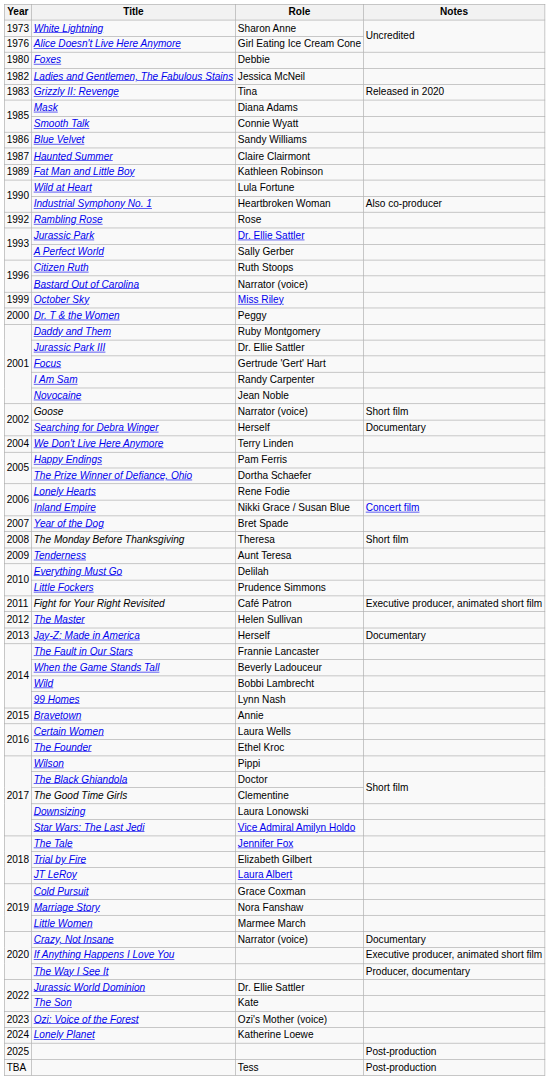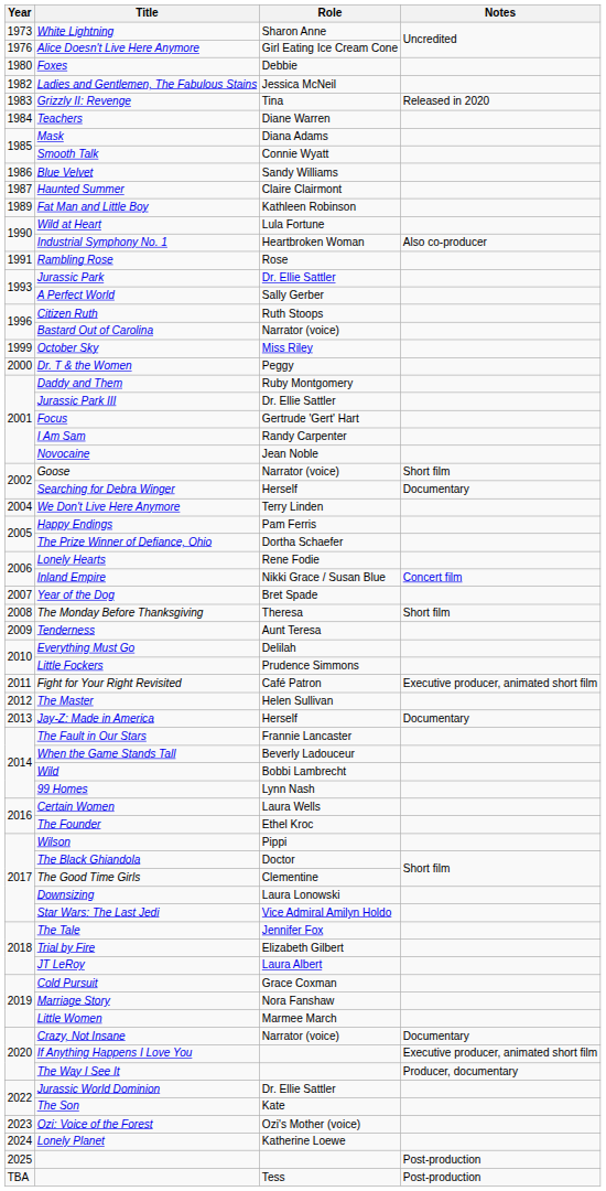 <table class="wikitable sortable">
 <tr>
 <th>Year</th>
 <th>Title</th>
 <th>Role</th>
 <th class="unsortable">Notes</th>
 </tr>
 <tr>
 <td>1973</td>
 <td><em><a href='#'>White Lightning</a></em></td>
 <td>Sharon Anne</td>
 <td rowspan="2">Uncredited</td>
 </tr>
 <tr>
 <td>1976</td>
 <td><em><a href='#'>Alice Doesn't Live Here Anymore</a></em></td>
 <td>Girl Eating Ice Cream Cone</td>
 </tr>
 <tr>
 <td>1980</td>
 <td><em><a href='#'>Foxes</a></em></td>
 <td>Debbie</td>
 <td></td>
 </tr>
 <tr>
 <td>1982</td>
 <td><em><a href='#'>Ladies and Gentlemen, The Fabulous Stains</a></em></td>
 <td>Jessica McNeil</td>
 <td></td>
 </tr>
 <tr>
 <td>1983</td>
 <td><em><a href='#'>Grizzly II: Revenge</a></em></td>
 <td>Tina</td>
 <td>Released in 2020</td>
+</tr>
+<tr>
+<td>1984</td>
+<td><em><a href='#'>Teachers</a></em></td>
+<td>Diane Warren</td>
+<td></td>
 </tr>
 <tr>
 <td rowspan="2">1985</td>
 <td><em><a href='#'>Mask</a></em></td>
 <td>Diana Adams</td>
 <td></td>
 </tr>
 <tr>
 <td><em><a href='#'>Smooth Talk</a></em></td>
 <td>Connie Wyatt</td>
 <td></td>
 </tr>
 <tr>
 <td>1986</td>
 <td><em><a href='#'>Blue Velvet</a></em></td>
 <td>Sandy Williams</td>
 <td></td>
 </tr>
 <tr>
 <td>1987</td>
 <td><em><a href='#'>Haunted Summer</a></em></td>
 <td>Claire Clairmont</td>
 <td></td>
 </tr>
 <tr>
 <td>1989</td>
 <td><em><a href='#'>Fat Man and Little Boy</a></em></td>
 <td>Kathleen Robinson</td>
 <td></td>
 </tr>
 <tr>
 <td rowspan="2">1990</td>
 <td><em><a href='#'>Wild at Heart</a></em></td>
 <td>Lula Fortune</td>
 <td></td>
 </tr>
 <tr>
 <td><em><a href='#'>Industrial Symphony No. 1</a></em></td>
 <td>Heartbroken Woman</td>
 <td>Also co-producer</td>
 </tr>
 <tr>
-<td>1992</td>
+<td>1991</td>
 <td><em><a href='#'>Rambling Rose</a></em></td>
 <td>Rose</td>
 <td></td>
 </tr>
 <tr>
 <td rowspan="2">1993</td>
 <td><em><a href='#'>Jurassic Park</a></em></td>
 <td><a href='#'>Dr. Ellie Sattler</a></td>
 <td></td>
 </tr>
 <tr>
 <td><em><a href='#'>A Perfect World</a></em></td>
 <td>Sally Gerber</td>
 <td></td>
 </tr>
 <tr>
 <td rowspan="2">1996</td>
 <td><em><a href='#'>Citizen Ruth</a></em></td>
 <td>Ruth Stoops</td>
 <td></td>
 </tr>
 <tr>
 <td><em><a href='#'>Bastard Out of Carolina</a></em></td>
 <td>Narrator (voice)</td>
 <td></td>
 </tr>
 <tr>
 <td>1999</td>
 <td><em><a href='#'>October Sky</a></em></td>
 <td><a href='#'>Miss Riley</a></td>
 <td></td>
 </tr>
 <tr>
 <td>2000</td>
 <td><em><a href='#'>Dr. T & the Women</a></em></td>
 <td>Peggy</td>
 <td></td>
 </tr>
 <tr>
 <td rowspan="5">2001</td>
 <td><em><a href='#'>Daddy and Them</a></em></td>
 <td>Ruby Montgomery</td>
 <td></td>
 </tr>
 <tr>
 <td><em><a href='#'>Jurassic Park III</a></em></td>
 <td>Dr. Ellie Sattler</td>
 <td></td>
 </tr>
 <tr>
 <td><em><a href='#'>Focus</a></em></td>
 <td>Gertrude 'Gert' Hart</td>
 <td></td>
 </tr>
 <tr>
 <td><em><a href='#'>I Am Sam</a></em></td>
 <td>Randy Carpenter</td>
 <td></td>
 </tr>
 <tr>
 <td><em><a href='#'>Novocaine</a></em></td>
 <td>Jean Noble</td>
 <td></td>
 </tr>
 <tr>
 <td rowspan="2">2002</td>
 <td><em>Goose</em></td>
 <td>Narrator (voice)</td>
 <td>Short film</td>
 </tr>
 <tr>
 <td><em><a href='#'>Searching for Debra Winger</a></em></td>
 <td>Herself</td>
 <td>Documentary</td>
 </tr>
 <tr>
 <td>2004</td>
 <td><em><a href='#'>We Don't Live Here Anymore</a></em></td>
 <td>Terry Linden</td>
 <td></td>
 </tr>
 <tr>
 <td rowspan="2">2005</td>
 <td><em><a href='#'>Happy Endings</a></em></td>
 <td>Pam Ferris</td>
 <td></td>
 </tr>
 <tr>
 <td><em><a href='#'>The Prize Winner of Defiance, Ohio</a></em></td>
 <td>Dortha Schaefer</td>
 <td></td>
 </tr>
 <tr>
 <td rowspan="2">2006</td>
 <td><em><a href='#'>Lonely Hearts</a></em></td>
 <td>Rene Fodie</td>
 <td></td>
 </tr>
 <tr>
 <td><em><a href='#'>Inland Empire</a></em></td>
 <td>Nikki Grace / Susan Blue</td>
 <td><a href='#'>Concert film</a></td>
 </tr>
 <tr>
 <td>2007</td>
 <td><em><a href='#'>Year of the Dog</a></em></td>
 <td>Bret Spade</td>
 <td></td>
 </tr>
 <tr>
 <td>2008</td>
 <td><em>The Monday Before Thanksgiving</em></td>
 <td>Theresa</td>
 <td>Short film</td>
 </tr>
 <tr>
 <td>2009</td>
 <td><em><a href='#'>Tenderness</a></em></td>
 <td>Aunt Teresa</td>
 <td></td>
 </tr>
 <tr>
 <td rowspan="2">2010</td>
 <td><em><a href='#'>Everything Must Go</a></em></td>
 <td>Delilah</td>
 <td></td>
 </tr>
 <tr>
 <td><em><a href='#'>Little Fockers</a></em></td>
 <td>Prudence Simmons</td>
 <td></td>
 </tr>
 <tr>
 <td>2011</td>
 <td><em>Fight for Your Right Revisited</em></td>
 <td>Café Patron</td>
 <td>Executive producer, animated short film</td>
 </tr>
 <tr>
 <td>2012</td>
 <td><em><a href='#'>The Master</a></em></td>
 <td>Helen Sullivan</td>
 <td></td>
 </tr>
 <tr>
 <td>2013</td>
 <td><em><a href='#'>Jay-Z: Made in America</a></em></td>
 <td>Herself</td>
 <td>Documentary</td>
 </tr>
 <tr>
 <td rowspan="4">2014</td>
 <td><em><a href='#'>The Fault in Our Stars</a></em></td>
 <td>Frannie Lancaster</td>
 <td></td>
 </tr>
 <tr>
 <td><em><a href='#'>When the Game Stands Tall</a></em></td>
 <td>Beverly Ladouceur</td>
 <td></td>
 </tr>
 <tr>
 <td><em><a href='#'>Wild</a></em></td>
 <td>Bobbi Lambrecht</td>
 <td></td>
 </tr>
 <tr>
 <td><em><a href='#'>99 Homes</a></em></td>
 <td>Lynn Nash</td>
 <td></td>
 </tr>
 <tr>
-<td>2015</td>
-<td><em><a href='#'>Bravetown</a></em></td>
-<td>Annie</td>
-<td></td>
-</tr>
-<tr>
 <td rowspan="2">2016</td>
 <td><em><a href='#'>Certain Women</a></em></td>
 <td>Laura Wells</td>
 <td></td>
 </tr>
 <tr>
 <td><em><a href='#'>The Founder</a></em></td>
 <td>Ethel Kroc</td>
 <td></td>
 </tr>
 <tr>
 <td rowspan="5">2017</td>
 <td><em><a href='#'>Wilson</a></em></td>
 <td>Pippi</td>
 <td></td>
 </tr>
 <tr>
 <td><em><a href='#'>The Black Ghiandola</a></em></td>
 <td>Doctor</td>
 <td rowspan="2">Short film</td>
 </tr>
 <tr>
 <td><em>The Good Time Girls</em></td>
 <td>Clementine</td>
 </tr>
 <tr>
 <td><em><a href='#'>Downsizing</a></em></td>
 <td>Laura Lonowski</td>
 <td></td>
 </tr>
 <tr>
 <td><em><a href='#'>Star Wars: The Last Jedi</a></em></td>
 <td><a href='#'>Vice Admiral Amilyn Holdo</a></td>
 <td></td>
 </tr>
 <tr>
 <td rowspan="3">2018</td>
 <td><em><a href='#'>The Tale</a></em></td>
 <td><a href='#'>Jennifer Fox</a></td>
 <td></td>
 </tr>
 <tr>
 <td><em><a href='#'>Trial by Fire</a></em></td>
 <td>Elizabeth Gilbert</td>
 <td></td>
 </tr>
 <tr>
 <td><em><a href='#'>JT LeRoy</a></em></td>
 <td><a href='#'>Laura Albert</a></td>
 <td></td>
 </tr>
 <tr>
 <td rowspan="3">2019</td>
 <td><em><a href='#'>Cold Pursuit</a></em></td>
 <td>Grace Coxman</td>
 <td></td>
 </tr>
 <tr>
 <td><em><a href='#'>Marriage Story</a></em></td>
 <td>Nora Fanshaw</td>
 <td></td>
 </tr>
 <tr>
 <td><em><a href='#'>Little Women</a></em></td>
 <td>Marmee March</td>
 <td></td>
 </tr>
 <tr>
 <td rowspan="3">2020</td>
 <td><em><a href='#'>Crazy, Not Insane</a></em></td>
 <td>Narrator (voice)</td>
 <td>Documentary</td>
 </tr>
 <tr>
 <td><em><a href='#'>If Anything Happens I Love You</a></em></td>
 <td></td>
 <td>Executive producer, animated short film</td>
 </tr>
 <tr>
 <td><em><a href='#'>The Way I See It</a></em></td>
 <td></td>
 <td>Producer, documentary</td>
 </tr>
 <tr>
 <td rowspan="2">2022</td>
 <td><em><a href='#'>Jurassic World Dominion</a></em></td>
 <td>Dr. Ellie Sattler</td>
 <td></td>
 </tr>
 <tr>
 <td><em><a href='#'>The Son</a></em></td>
 <td>Kate</td>
 <td></td>
 </tr>
 <tr>
 <td>2023</td>
 <td><em><a href='#'>Ozi: Voice of the Forest</a></em></td>
 <td>Ozi's Mother (voice)</td>
 <td></td>
 </tr>
 <tr>
 <td>2024</td>
 <td><em><a href='#'>Lonely Planet</a></em></td>
 <td>Katherine Loewe</td>
 <td></td>
 </tr>
 <tr>
 <td>2025</td>
 <td></td>
 <td></td>
 <td>Post-production</td>
 </tr>
 <tr>
 <td>TBA</td>
 <td></td>
 <td>Tess</td>
 <td>Post-production</td>
 </tr>
 </table>
